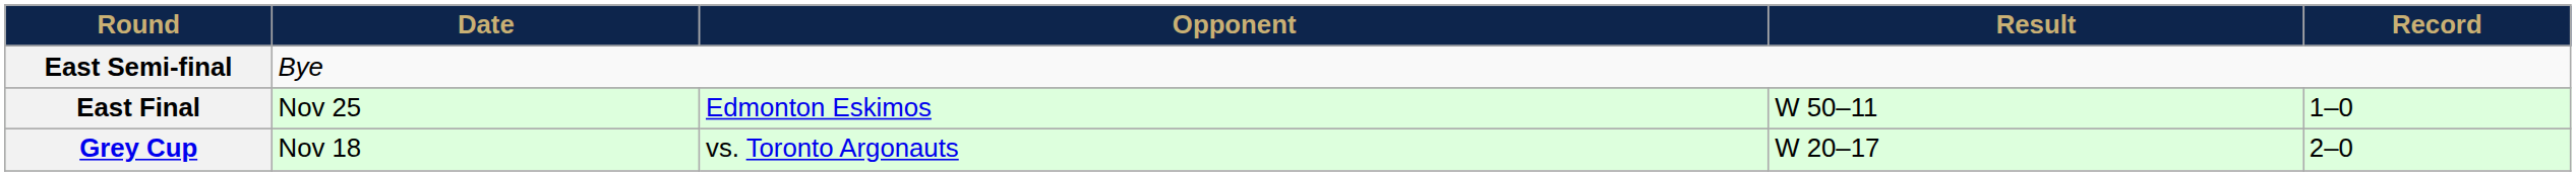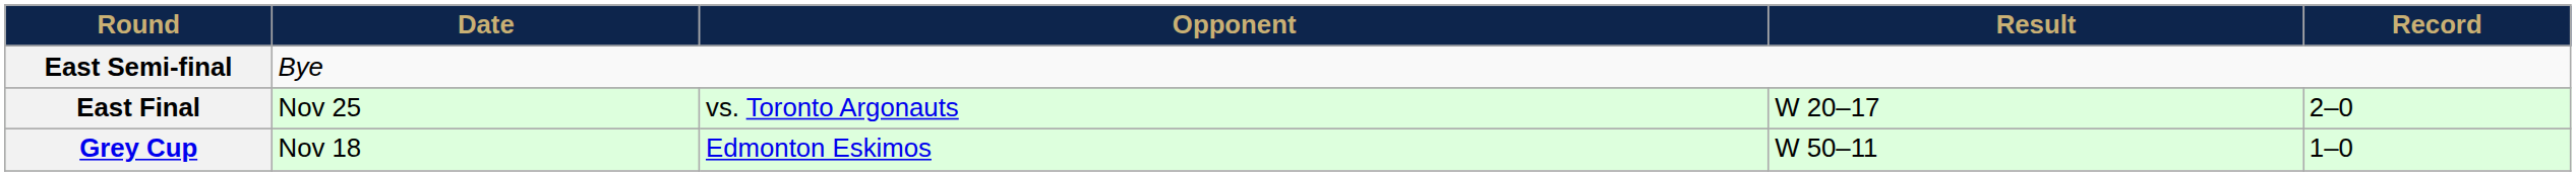 <table class="wikitable sortable">
 <tr>
 <th style="background:#0d254c;color:#c9b074;"  width="5%">Round</th>
 <th style="background:#0d254c;color:#c9b074;"  width="8%">Date</th>
 <th style="background:#0d254c;color:#c9b074;"  width="20%">Opponent</th>
 <th style="background:#0d254c;color:#c9b074;"  width="10%">Result</th>
 <th style="background:#0d254c;color:#c9b074;"  width="5%">Record</th>
 </tr>
 <tr>
 <th>East Semi-final</th>
 <td colspan="7"><em>Bye</em></td>
 </tr>
 <tr style="background:#ddffdd">
 <th>East Final</th>
 <td>Nov 25</td>
+<td>vs. <a href='#'>Toronto Argonauts</a></td>
+<td>W 20–17</td>
+<td>2–0</td>
+</tr>
+<tr style="background:#ddffdd">
+<th><a href='#'>Grey Cup</a></th>
+<td>Nov 18</td>
 <td><a href='#'>Edmonton Eskimos</a></td>
 <td>W 50–11</td>
 <td>1–0</td>
 </tr>
-<tr style="background:#ddffdd">
-<th><a href='#'>Grey Cup</a></th>
-<td>Nov 18</td>
-<td>vs. <a href='#'>Toronto Argonauts</a></td>
-<td>W 20–17</td>
-<td>2–0</td>
-</tr>
 </table>
